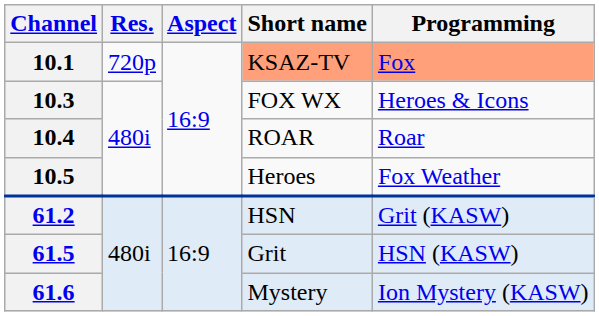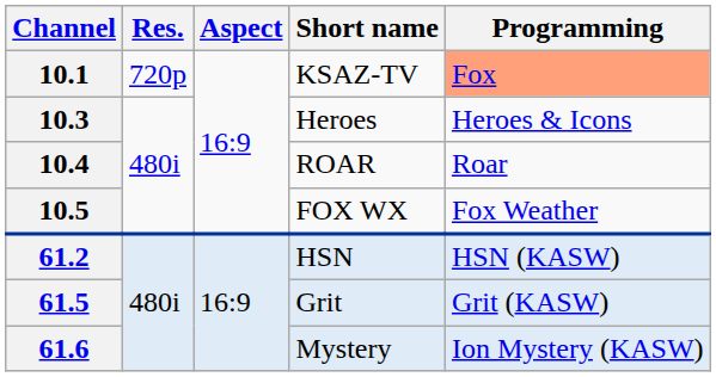 <table class="wikitable">
 <tr>
 <th scope="col"><a href='#'>Channel</a></th>
 <th scope="col"><a href='#'>Res.</a></th>
 <th scope="col"><a href='#'>Aspect</a></th>
 <th scope="col">Short name</th>
 <th scope="col">Programming</th>
 </tr>
 <tr>
 <th scope="row">10.1</th>
 <td><a href='#'>720p</a></td>
 <td rowspan=4><a href='#'>16:9</a></td>
-<td style="background: lightsalmon;">KSAZ-TV</td>
+<td>KSAZ-TV</td>
 <td style="background: lightsalmon;"><a href='#'>Fox</a></td>
 </tr>
 <tr>
 <th scope="row">10.3</th>
 <td rowspan=3><a href='#'>480i</a></td>
-<td>FOX WX</td>
+<td>Heroes</td>
 <td><a href='#'>Heroes & Icons</a></td>
 </tr>
 <tr>
 <th scope="row">10.4</th>
 <td>ROAR</td>
 <td><a href='#'>Roar</a></td>
 </tr>
 <tr>
 <th scope="row">10.5</th>
-<td>Heroes</td>
+<td>FOX WX</td>
 <td><a href='#'>Fox Weather</a></td>
 </tr>
 <tr style="background-color:#DFEBF6; border-top: 2px solid #003399;">
 <th scope="row"><a href='#'>61.2</a></th>
 <td rowspan=3>480i</td>
 <td rowspan=3>16:9</td>
 <td>HSN</td>
-<td><a href='#'>Grit</a> (<a href='#'>KASW</a>)</td>
+<td><a href='#'>HSN</a> (<a href='#'>KASW</a>)</td>
 </tr>
 <tr style="background-color:#DFEBF6">
 <th scope="row"><a href='#'>61.5</a></th>
 <td>Grit</td>
-<td><a href='#'>HSN</a> (<a href='#'>KASW</a>)</td>
+<td><a href='#'>Grit</a> (<a href='#'>KASW</a>)</td>
 </tr>
 <tr style="background-color:#DFEBF6">
 <th scope="row"><a href='#'>61.6</a></th>
 <td>Mystery</td>
 <td><a href='#'>Ion Mystery</a> (<a href='#'>KASW</a>)</td>
 </tr>
 </table>
